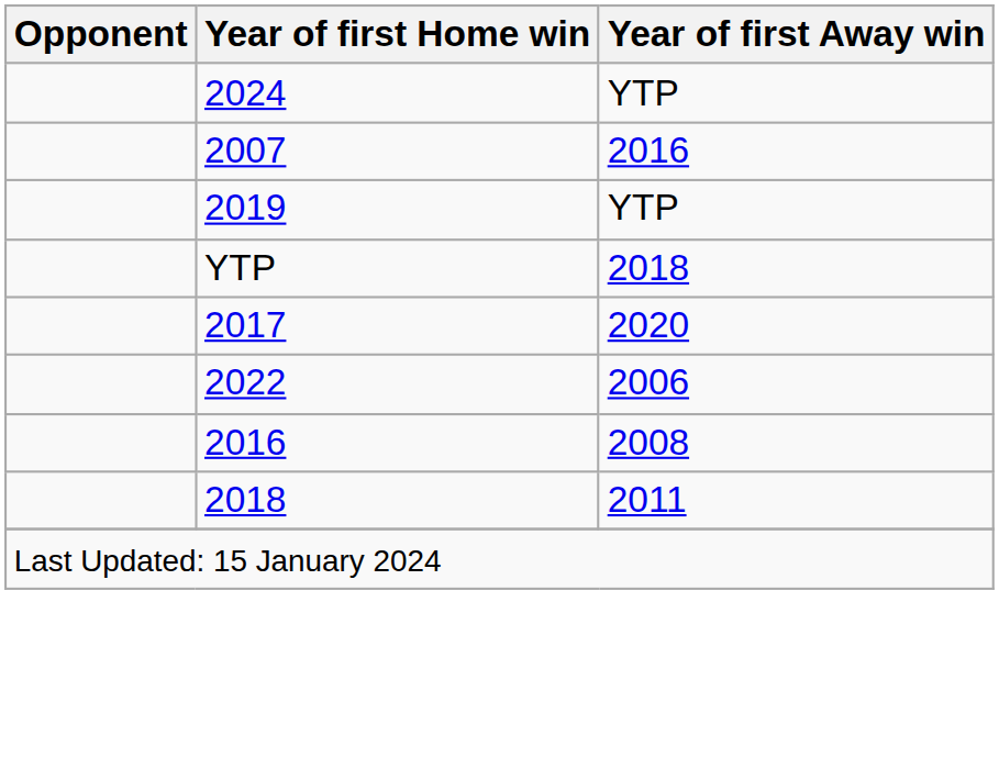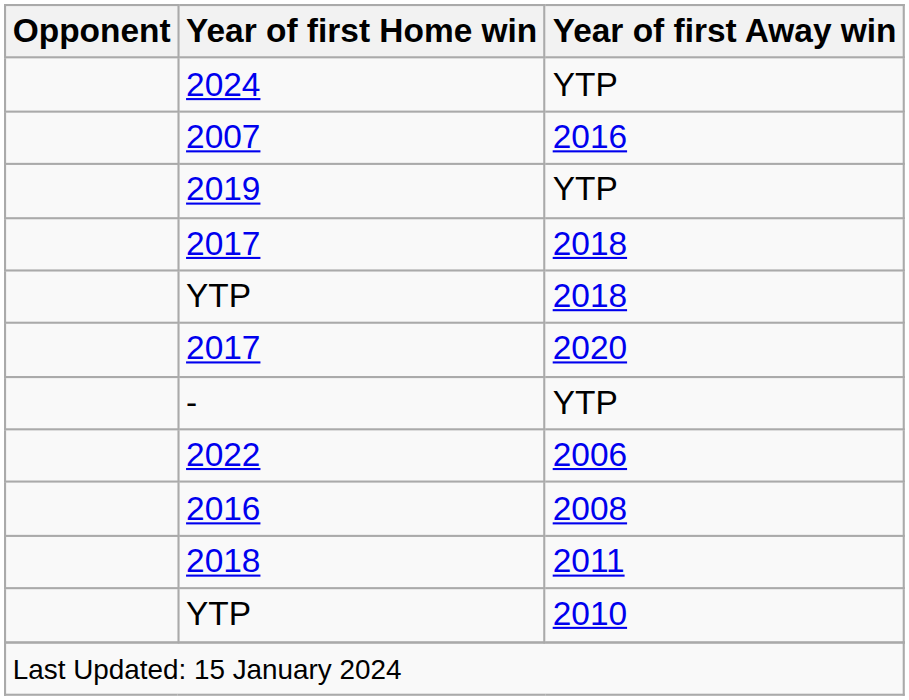 <table class="wikitable plainrowheaders sortable">
 <tr>
 <th>Opponent</th>
 <th>Year of first Home win</th>
 <th>Year of first Away win</th>
 </tr>
 <tr>
 <td></td>
 <td><a href='#'>2024</a></td>
 <td>YTP</td>
 </tr>
 <tr>
 <td></td>
 <td><a href='#'>2007</a></td>
 <td><a href='#'>2016</a></td>
 </tr>
 <tr>
 <td></td>
 <td><a href='#'>2019</a></td>
 <td>YTP</td>
 </tr>
 <tr>
 <td></td>
+<td><a href='#'>2017</a></td>
+<td><a href='#'>2018</a></td>
+</tr>
+<tr>
+<td></td>
 <td>YTP</td>
 <td><a href='#'>2018</a></td>
 </tr>
 <tr>
 <td></td>
 <td><a href='#'>2017</a></td>
 <td><a href='#'>2020</a></td>
+</tr>
+<tr>
+<td></td>
+<td>-</td>
+<td>YTP</td>
 </tr>
 <tr>
 <td></td>
 <td><a href='#'>2022</a></td>
 <td><a href='#'>2006</a></td>
 </tr>
 <tr>
 <td></td>
 <td><a href='#'>2016</a></td>
 <td><a href='#'>2008</a></td>
 </tr>
 <tr>
 <td></td>
 <td><a href='#'>2018</a></td>
 <td><a href='#'>2011</a></td>
 </tr>
 <tr>
+<td></td>
+<td>YTP</td>
+<td><a href='#'>2010</a></td>
+</tr>
+<tr>
 </tr>
 <tr class=sortbottom>
 <td colspan=3><small>Last Updated: 15 January 2024</small></td>
 </tr>
 </table>
